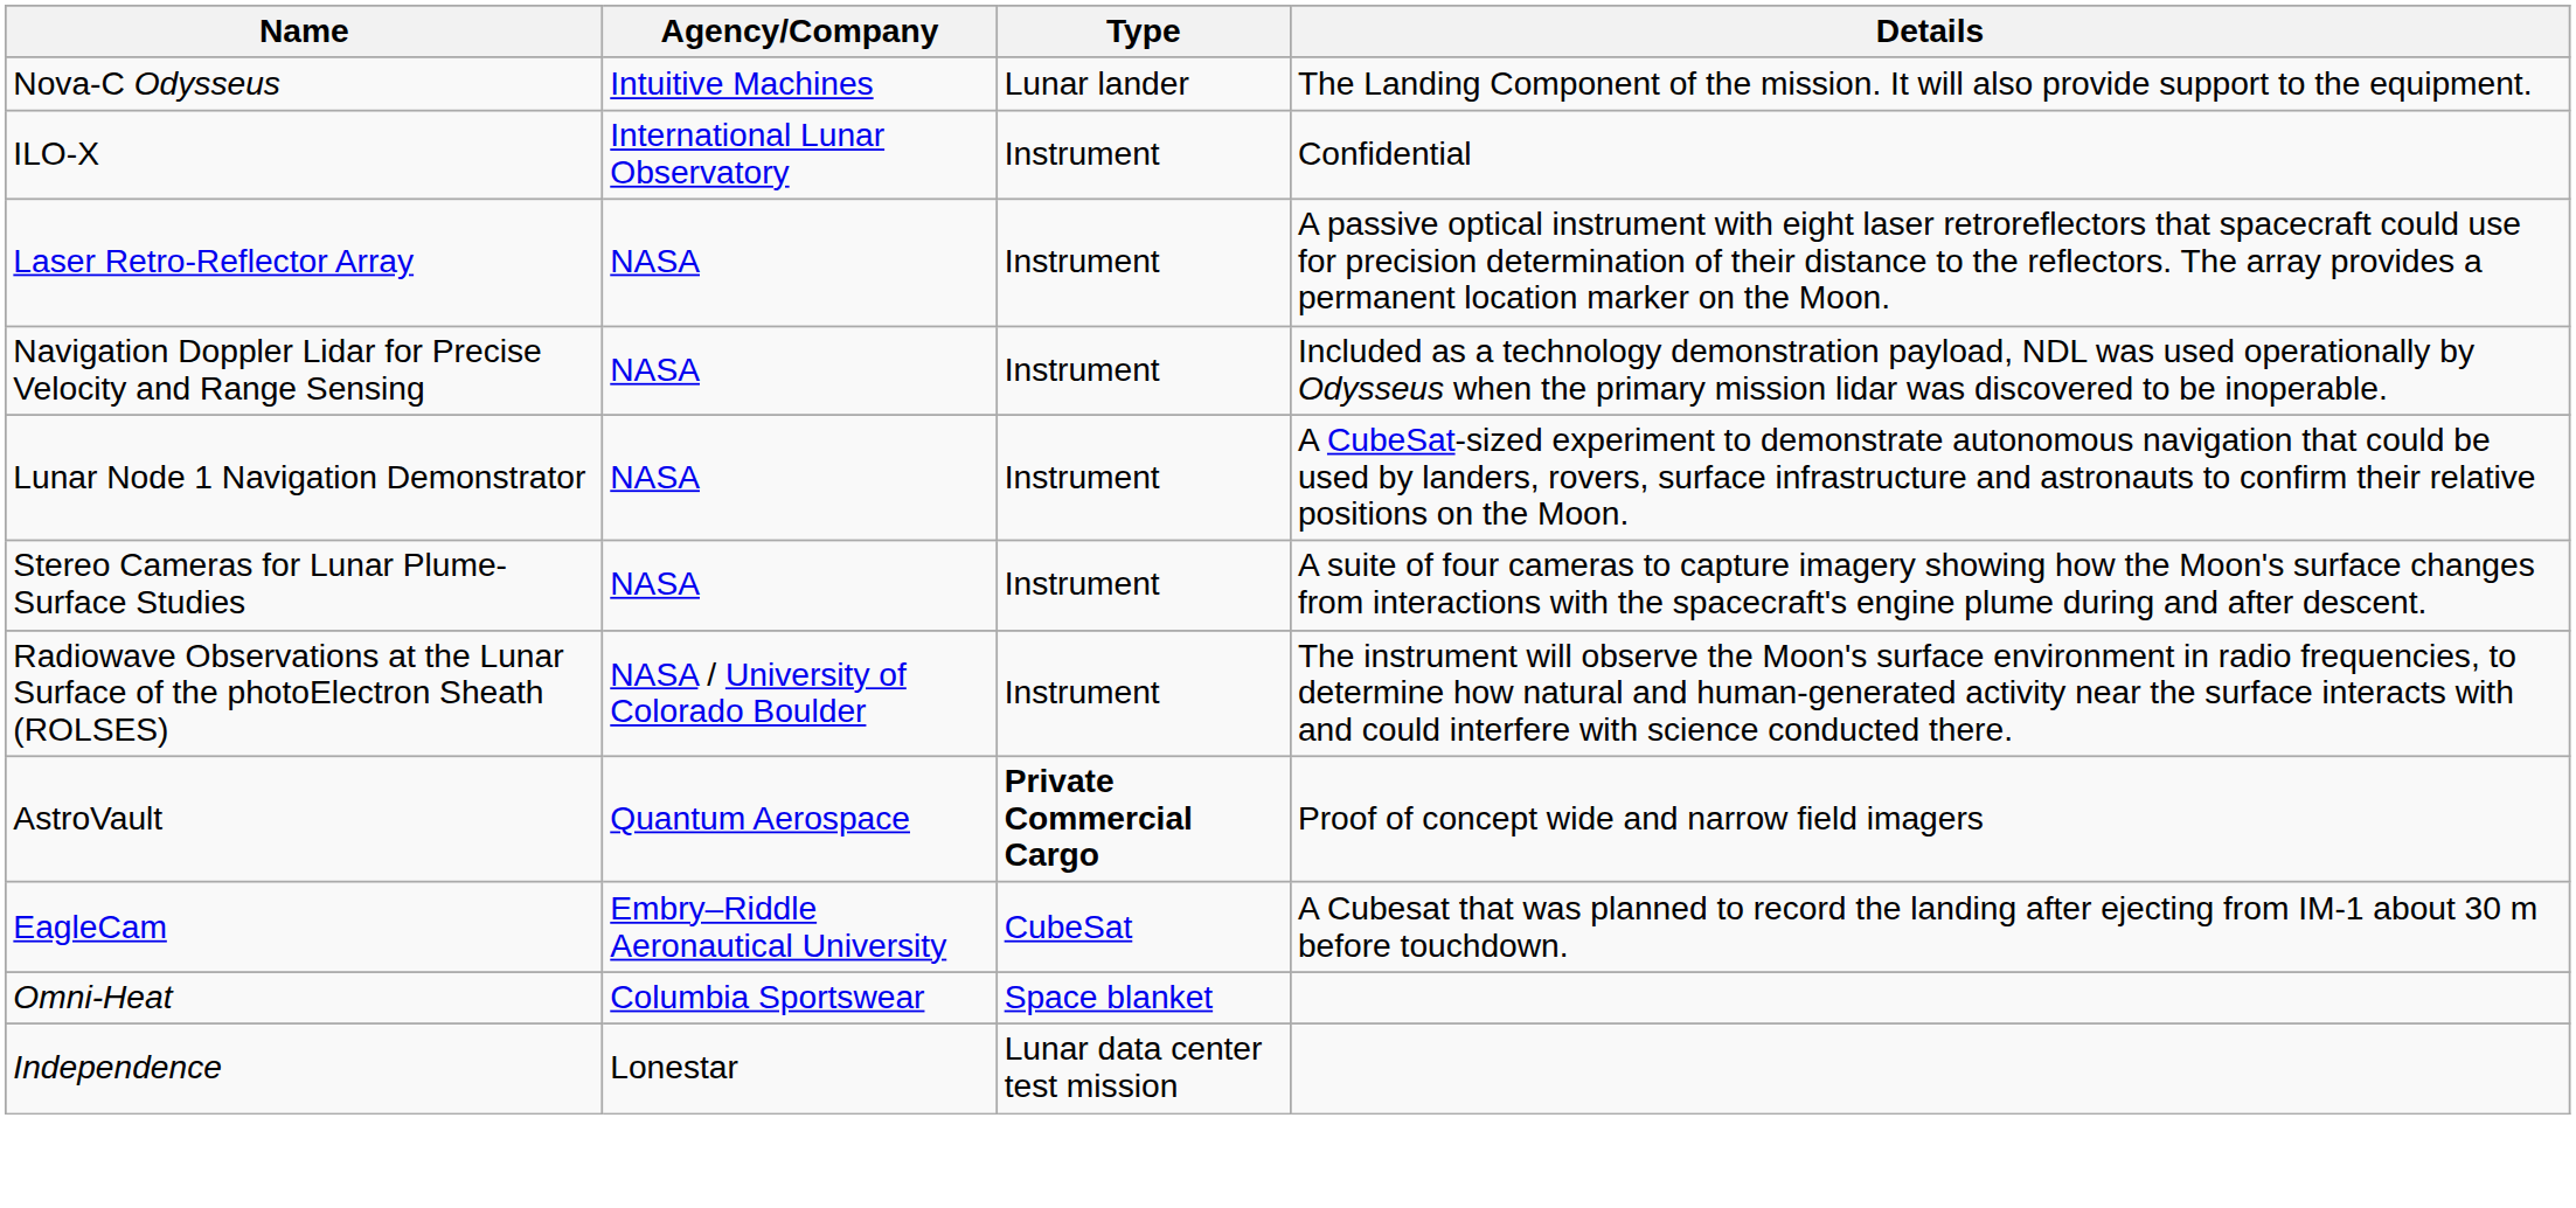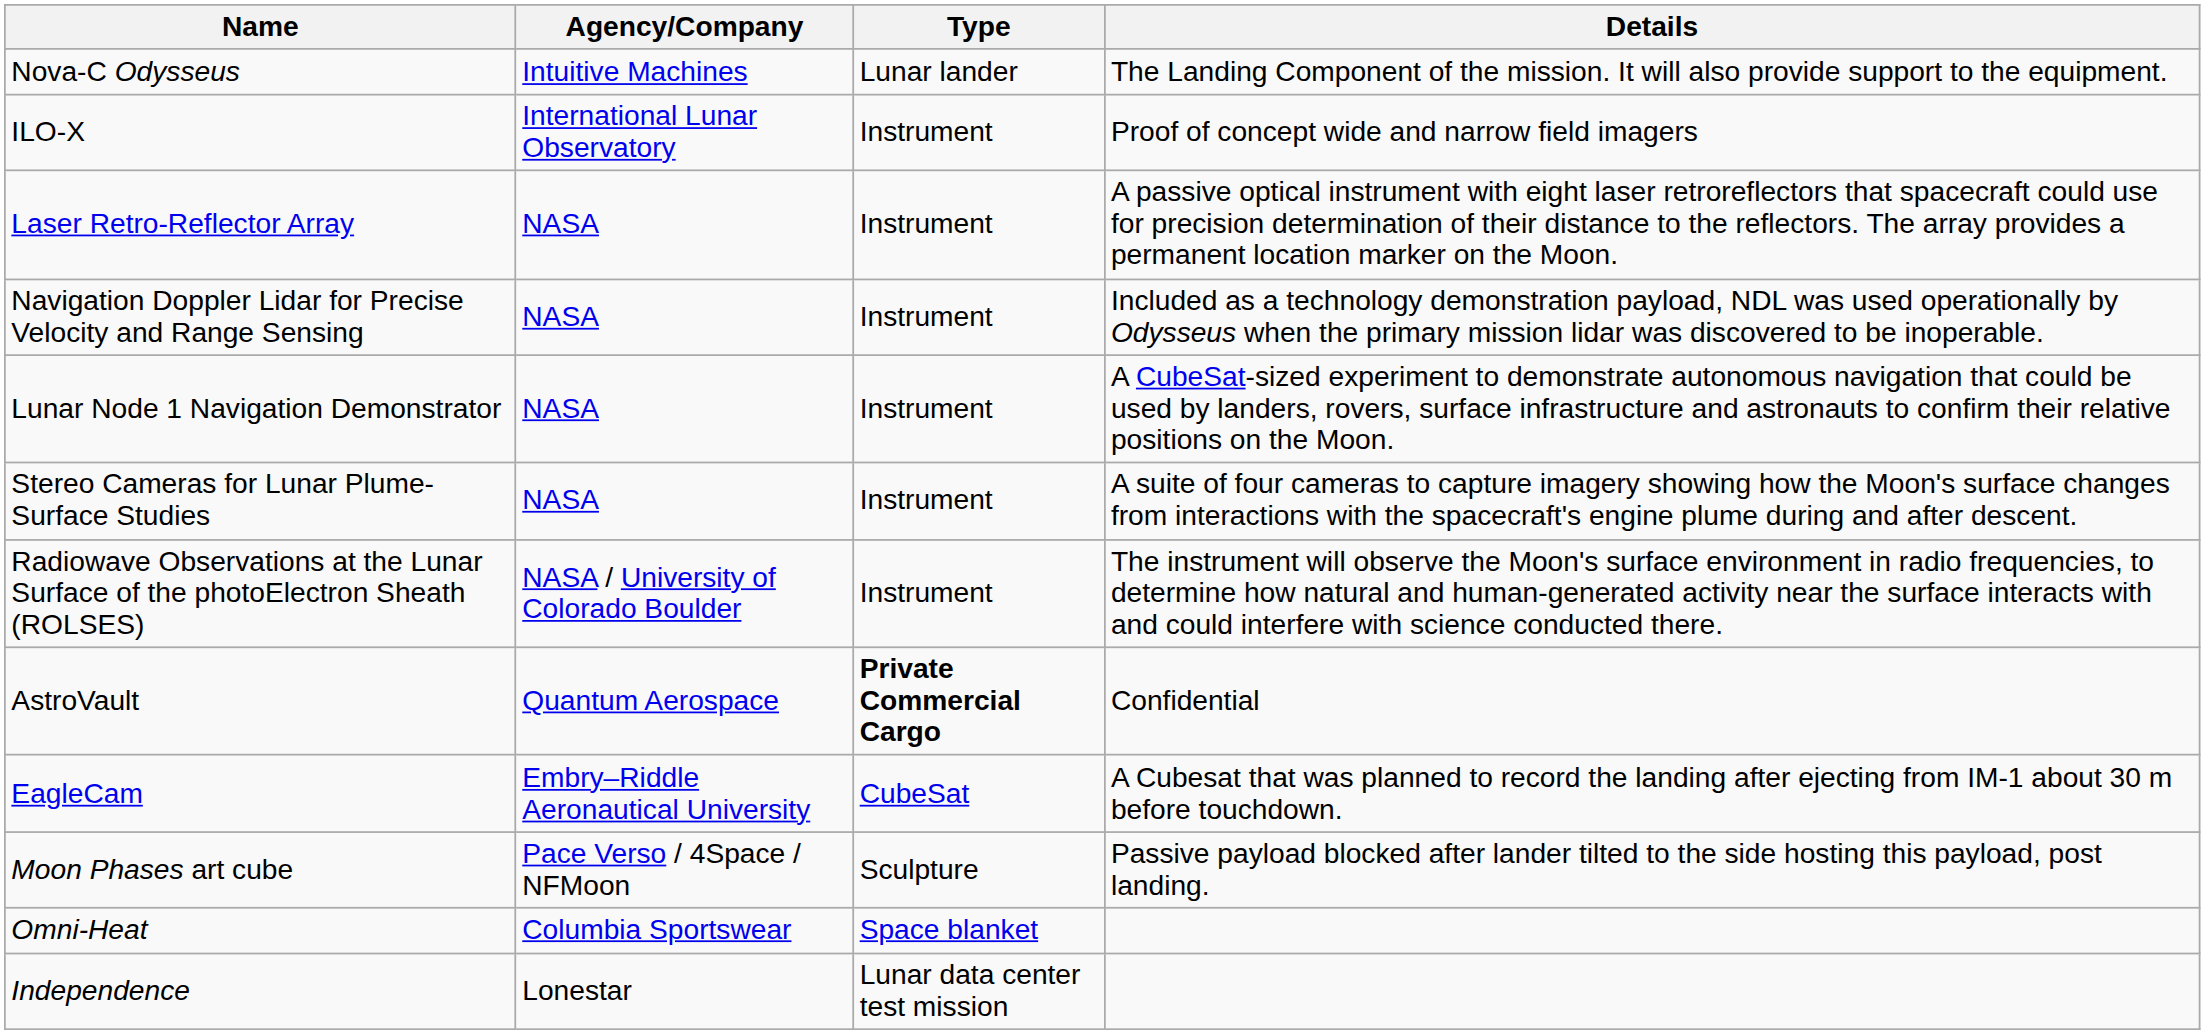 <table class="wikitable">
 <tr>
 <th>Name</th>
 <th>Agency/Company</th>
 <th>Type</th>
 <th>Details</th>
 </tr>
 <tr>
 <td>Nova-C <em>Odysseus</em></td>
 <td><a href='#'>Intuitive Machines</a></td>
 <td>Lunar lander</td>
 <td>The Landing Component of the mission. It will also provide support to the equipment.</td>
 </tr>
 <tr>
 <td>ILO-X</td>
 <td><a href='#'>International Lunar Observatory</a></td>
 <td>Instrument</td>
-<td>Confidential</td>
+<td>Proof of concept wide and narrow field imagers</td>
 </tr>
 <tr>
 <td><a href='#'>Laser Retro-Reflector Array</a></td>
 <td><a href='#'>NASA</a></td>
 <td>Instrument</td>
 <td>A passive optical instrument with eight laser retroreflectors that spacecraft could use for precision determination of their distance to the reflectors. The array provides a permanent location marker on the Moon.</td>
 </tr>
 <tr>
 <td>Navigation Doppler Lidar for Precise Velocity and Range Sensing</td>
 <td><a href='#'>NASA</a></td>
 <td>Instrument</td>
 <td>Included as a technology demonstration payload, NDL was used operationally by <em>Odysseus</em> when the primary mission lidar was discovered to be inoperable.</td>
 </tr>
 <tr>
 <td>Lunar Node 1 Navigation Demonstrator</td>
 <td><a href='#'>NASA</a></td>
 <td>Instrument</td>
 <td>A <a href='#'>CubeSat</a>-sized experiment to demonstrate autonomous navigation that could be used by landers, rovers, surface infrastructure and astronauts to confirm their relative positions on the Moon.</td>
 </tr>
 <tr>
 <td>Stereo Cameras for Lunar Plume-Surface Studies</td>
 <td><a href='#'>NASA</a></td>
 <td>Instrument</td>
 <td>A suite of four cameras to capture imagery showing how the Moon's surface changes from interactions with the spacecraft's engine plume during and after descent.</td>
 </tr>
 <tr>
 <td>Radiowave Observations at the Lunar Surface of the photoElectron Sheath (ROLSES)</td>
 <td><a href='#'>NASA</a> / <a href='#'>University of Colorado Boulder</a></td>
 <td>Instrument</td>
 <td>The instrument will observe the Moon's surface environment in radio frequencies, to determine how natural and human-generated activity near the surface interacts with and could interfere with science conducted there.</td>
 </tr>
 <tr>
 <td>AstroVault</td>
 <td><a href='#'>Quantum Aerospace</a></td>
 <td><strong>Private Commercial Cargo</strong></td>
-<td>Proof of concept wide and narrow field imagers</td>
+<td>Confidential</td>
 </tr>
 <tr>
 <td><a href='#'>EagleCam</a></td>
 <td><a href='#'>Embry–Riddle Aeronautical University</a></td>
 <td><a href='#'>CubeSat</a></td>
 <td>A Cubesat that was planned to record the landing after ejecting from IM-1 about 30 m before touchdown.</td>
+</tr>
+<tr>
+<td><em>Moon Phases</em> art cube</td>
+<td><a href='#'>Pace Verso</a> / 4Space / NFMoon</td>
+<td>Sculpture</td>
+<td>Passive payload blocked after lander tilted to the side hosting this payload, post landing.</td>
 </tr>
 <tr>
 <td><em>Omni-Heat</em></td>
 <td><a href='#'>Columbia Sportswear</a></td>
 <td><a href='#'>Space blanket</a></td>
 <td></td>
 </tr>
 <tr>
 <td><em>Independence</em></td>
 <td>Lonestar</td>
 <td>Lunar data center test mission</td>
 <td></td>
 </tr>
 </table>
